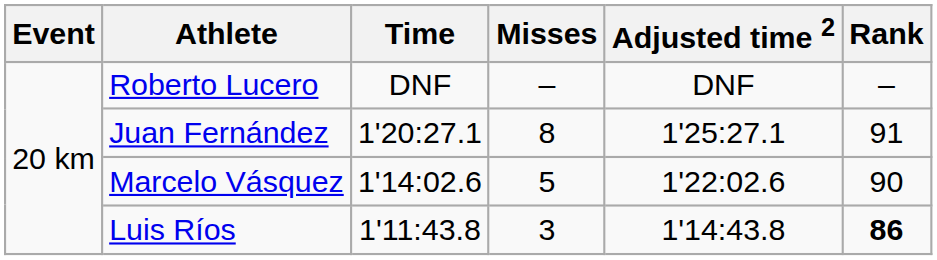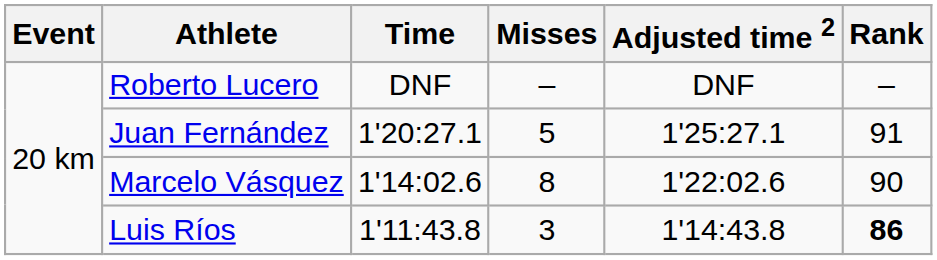 <table class="wikitable" style="font-size:90%">
 <tr>
 <th>Event</th>
 <th>Athlete</th>
 <th>Time</th>
 <th>Misses</th>
 <th>Adjusted time <sup>2</sup></th>
 <th>Rank</th>
 </tr>
 <tr>
 <td rowspan="4">20 km</td>
 <td><a href='#'>Roberto Lucero</a></td>
 <td align="center">DNF</td>
 <td align="center">–</td>
 <td align="center">DNF</td>
 <td align="center">–</td>
 </tr>
 <tr>
 <td><a href='#'>Juan Fernández</a></td>
 <td align="center">1'20:27.1</td>
-<td align="center">8</td>
+<td align="center">5</td>
 <td align="center">1'25:27.1</td>
 <td align="center">91</td>
 </tr>
 <tr>
 <td><a href='#'>Marcelo Vásquez</a></td>
 <td align="center">1'14:02.6</td>
-<td align="center">5</td>
+<td align="center">8</td>
 <td align="center">1'22:02.6</td>
 <td align="center">90</td>
 </tr>
 <tr>
 <td><a href='#'>Luis Ríos</a></td>
 <td align="center">1'11:43.8</td>
 <td align="center">3</td>
 <td align="center">1'14:43.8</td>
 <td align="center"><strong>86</strong></td>
 </tr>
 </table>
